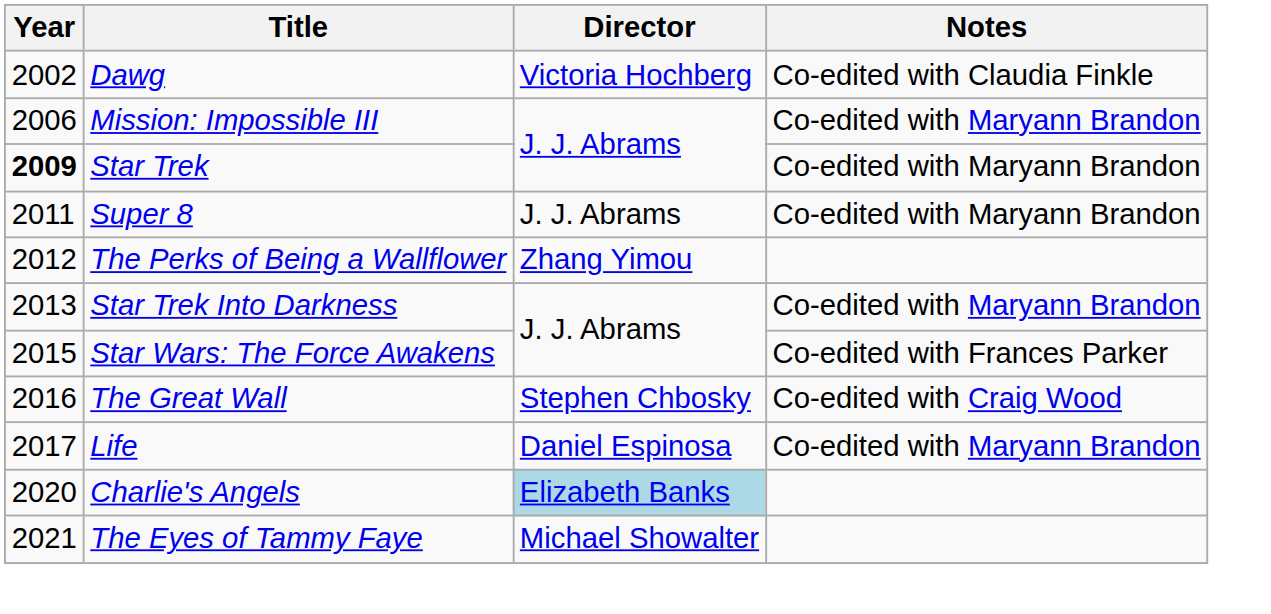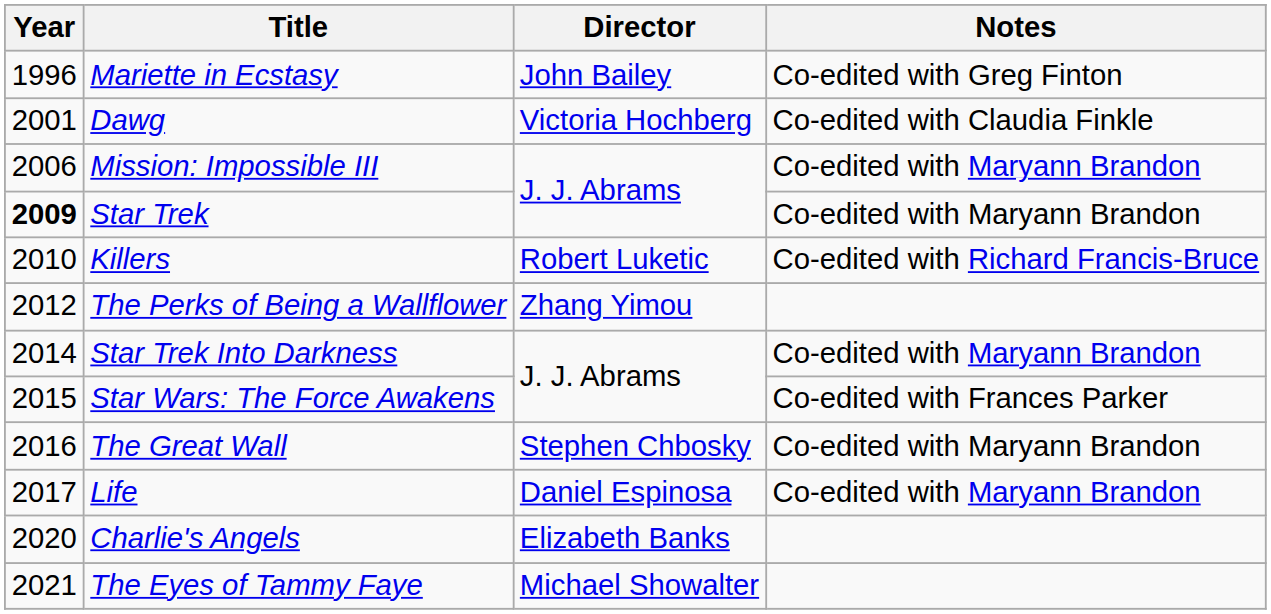 <table class="wikitable sortable">
 <tr>
 <th>Year</th>
 <th>Title</th>
 <th>Director</th>
 <th class="unsortable">Notes</th>
 </tr>
 <tr>
-<td>2002</td>
+<td>1996</td>
+<td><em><a href='#'>Mariette in Ecstasy</a></em></td>
+<td><a href='#'>John Bailey</a></td>
+<td>Co-edited with Greg Finton</td>
+</tr>
+<tr>
+<td>2001</td>
 <td><em><a href='#'>Dawg</a></em></td>
 <td><a href='#'>Victoria Hochberg</a></td>
 <td>Co-edited with Claudia Finkle</td>
 </tr>
 <tr>
 <td>2006</td>
 <td><em><a href='#'>Mission: Impossible III</a></em></td>
 <td rowspan=2><a href='#'>J. J. Abrams</a></td>
 <td>Co-edited with <a href='#'>Maryann Brandon</a></td>
 </tr>
 <tr>
 <td><strong>2009</strong></td>
 <td><em><a href='#'>Star Trek</a></em></td>
 <td>Co-edited with Maryann Brandon<br></td>
 </tr>
 <tr>
-<td>2011</td>
-<td><em><a href='#'>Super 8</a></em></td>
-<td>J. J. Abrams</td>
-<td>Co-edited with Maryann Brandon<br></td>
+<td>2010</td>
+<td><em><a href='#'>Killers</a></em></td>
+<td><a href='#'>Robert Luketic</a></td>
+<td>Co-edited with <a href='#'>Richard Francis-Bruce</a></td>
 </tr>
 <tr>
 <td>2012</td>
 <td><em><a href='#'>The Perks of Being a Wallflower</a></em></td>
 <td><a href='#'>Zhang Yimou</a></td>
 <td></td>
 </tr>
 <tr>
-<td>2013</td>
+<td>2014</td>
 <td><em><a href='#'>Star Trek Into Darkness</a></em></td>
 <td rowspan=2>J. J. Abrams</td>
 <td>Co-edited with <a href='#'>Maryann Brandon</a></td>
 </tr>
 <tr>
 <td>2015</td>
 <td><em><a href='#'>Star Wars: The Force Awakens</a></em></td>
 <td>Co-edited with Frances Parker</td>
 </tr>
 <tr>
 <td>2016</td>
 <td><em><a href='#'>The Great Wall</a></em></td>
 <td><a href='#'>Stephen Chbosky</a></td>
-<td>Co-edited with <a href='#'>Craig Wood</a></td>
+<td>Co-edited with Maryann Brandon<br></td>
 </tr>
 <tr>
 <td>2017</td>
 <td><em><a href='#'>Life</a></em></td>
 <td><a href='#'>Daniel Espinosa</a></td>
 <td>Co-edited with <a href='#'>Maryann Brandon</a><br></td>
 </tr>
 <tr>
 <td>2020</td>
 <td><em><a href='#'>Charlie's Angels</a></em></td>
-<td style="background: lightblue;"><a href='#'>Elizabeth Banks</a></td>
+<td><a href='#'>Elizabeth Banks</a></td>
 <td></td>
 </tr>
 <tr>
 <td>2021</td>
 <td><em><a href='#'>The Eyes of Tammy Faye</a></em></td>
 <td><a href='#'>Michael Showalter</a></td>
 <td></td>
 </tr>
 </table>
